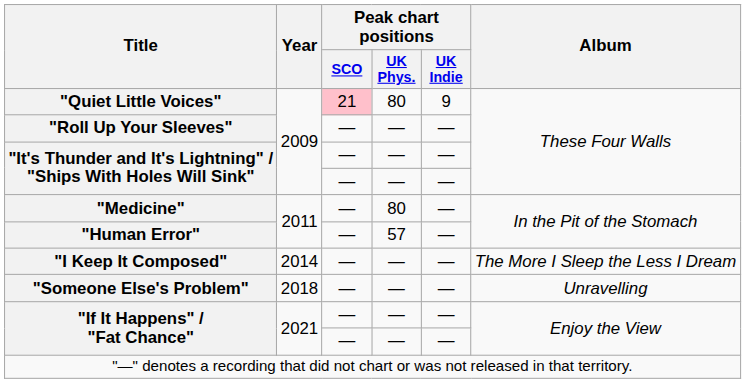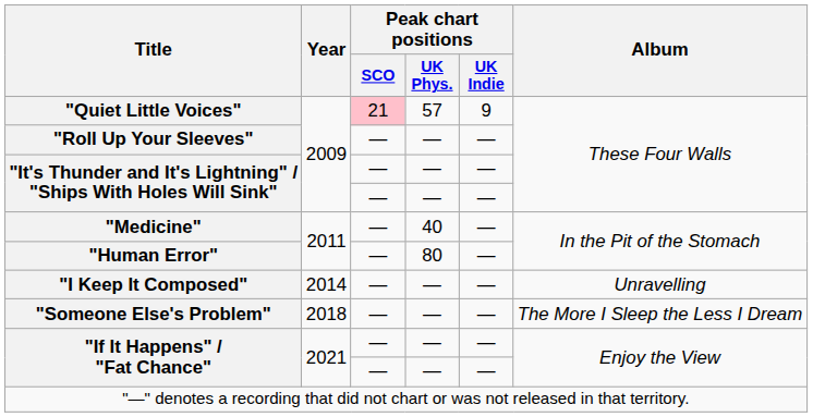 <table class="wikitable plainrowheaders" style="text-align:center;">
 <tr>
 <th scope="col" rowspan="2">Title</th>
 <th scope="col" rowspan="2">Year</th>
 <th scope="col" colspan="3">Peak chart positions</th>
 <th scope="col" rowspan="2">Album</th>
 </tr>
 <tr>
 <th scope="col" style="width:3em;font-size:85%;"><a href='#'>SCO</a><br></th>
 <th scope="col" style="width:3em;font-size:85%;"><a href='#'>UK<br>Phys.</a><br></th>
 <th scope="col" style="width:3em;font-size:85%;"><a href='#'>UK<br>Indie</a><br></th>
 </tr>
 <tr>
 <th scope="row">"Quiet Little Voices"</th>
 <td rowspan="4">2009</td>
 <td style="background: pink;">21</td>
-<td>80</td>
+<td>57</td>
 <td>9</td>
 <td rowspan="4"><em>These Four Walls</em></td>
 </tr>
 <tr>
 <th scope="row">"Roll Up Your Sleeves"</th>
 <td>—</td>
 <td>—</td>
 <td>—</td>
 </tr>
 <tr>
 <th scope="row" rowspan="2">"It's Thunder and It's Lightning" /<br>"Ships With Holes Will Sink"</th>
 <td>—</td>
 <td>—</td>
 <td>—</td>
 </tr>
 <tr>
 <td>—</td>
 <td>—</td>
 <td>—</td>
 </tr>
 <tr>
 <th scope="row">"Medicine"</th>
 <td rowspan="2">2011</td>
 <td>—</td>
-<td>80</td>
+<td>40</td>
 <td>—</td>
 <td rowspan="2"><em>In the Pit of the Stomach</em></td>
 </tr>
 <tr>
 <th scope="row">"Human Error"</th>
 <td>—</td>
-<td>57</td>
+<td>80</td>
 <td>—</td>
 </tr>
 <tr>
 <th scope="row">"I Keep It Composed"</th>
 <td>2014</td>
 <td>—</td>
 <td>—</td>
 <td>—</td>
-<td rowspan="1"><em>The More I Sleep the Less I Dream</em></td>
+<td><em>Unravelling</em></td>
 </tr>
 <tr>
 <th scope="row">"Someone Else's Problem"</th>
 <td rowspan="1">2018</td>
 <td>—</td>
 <td>—</td>
 <td>—</td>
-<td><em>Unravelling</em></td>
+<td rowspan="1"><em>The More I Sleep the Less I Dream</em></td>
 </tr>
 <tr>
 <th scope="row" rowspan="2">"If It Happens" /<br>"Fat Chance"</th>
 <td rowspan="2">2021</td>
 <td>—</td>
 <td>—</td>
 <td>—</td>
 <td rowspan="2"><em>Enjoy the View</em></td>
 </tr>
 <tr>
 <td>—</td>
 <td>—</td>
 <td>—</td>
 </tr>
 <tr>
 <td colspan="14" style="font-size:90%">"—" denotes a recording that did not chart or was not released in that territory.</td>
 </tr>
 </table>
